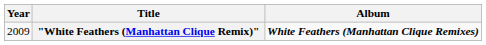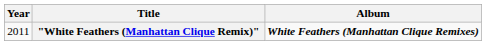 <table class="wikitable plainrowheaders" style="text-align:center;">
 <tr>
 <th scope="col">Year</th>
 <th scope="col" style="width:20em;">Title</th>
 <th scope="col">Album</th>
 </tr>
 <tr>
-<td>2009</td>
+<td>2011</td>
 <th scope="row">"White Feathers (<a href='#'>Manhattan Clique</a> Remix)"</th>
 <td style="text-align:left;"><strong><em>White Feathers (Manhattan Clique Remixes)</em></strong></td>
 </tr>
 </table>
